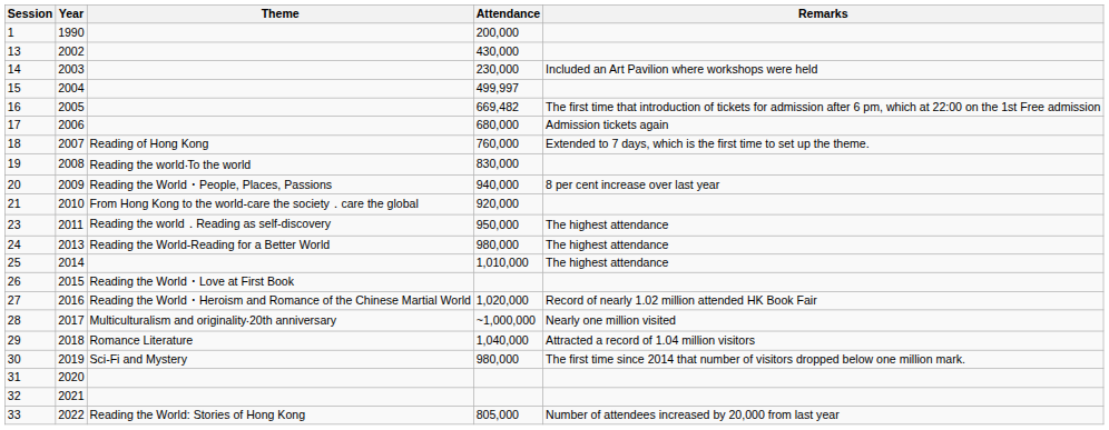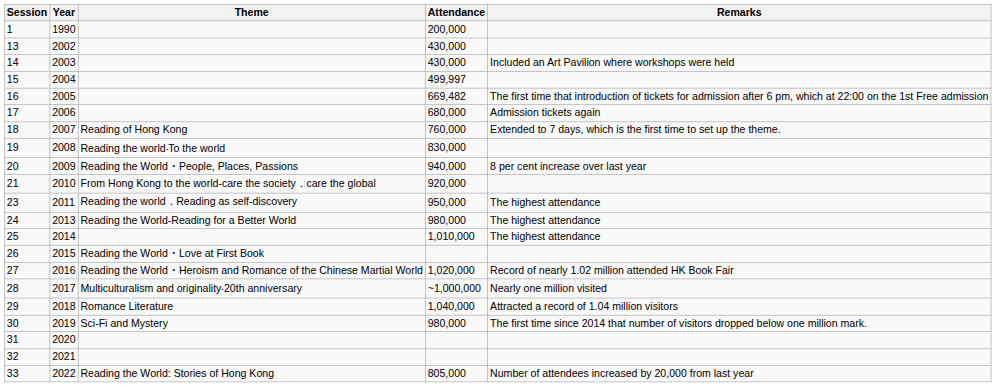 <table class="wikitable">
 <tr>
 <th>Session</th>
 <th>Year</th>
 <th>Theme</th>
 <th>Attendance</th>
 <th>Remarks</th>
 </tr>
 <tr>
 <td>1</td>
 <td>1990</td>
 <td></td>
 <td>200,000</td>
 <td></td>
 </tr>
 <tr>
 <td>13</td>
 <td>2002</td>
 <td></td>
 <td>430,000</td>
 <td></td>
 </tr>
 <tr>
 <td>14</td>
 <td>2003</td>
 <td></td>
-<td>230,000</td>
+<td>430,000</td>
 <td>Included an Art Pavilion where workshops were held</td>
 </tr>
 <tr>
 <td>15</td>
 <td>2004</td>
 <td></td>
 <td>499,997</td>
 <td></td>
 </tr>
 <tr>
 <td>16</td>
 <td>2005</td>
 <td></td>
 <td>669,482</td>
 <td>The first time that introduction of tickets for admission after 6 pm, which at 22:00 on the 1st Free admission</td>
 </tr>
 <tr>
 <td>17</td>
 <td>2006</td>
 <td></td>
 <td>680,000</td>
 <td>Admission tickets again</td>
 </tr>
 <tr>
 <td>18</td>
 <td>2007</td>
 <td>Reading of Hong Kong</td>
 <td>760,000</td>
 <td>Extended to 7 days, which is the first time to set up the theme.</td>
 </tr>
 <tr>
 <td>19</td>
 <td>2008</td>
 <td>Reading the world‧To the world</td>
 <td>830,000</td>
 <td></td>
 </tr>
 <tr>
 <td>20</td>
 <td>2009</td>
 <td>Reading the World ･ People, Places, Passions</td>
 <td>940,000</td>
 <td>8 per cent increase over last year</td>
 </tr>
 <tr>
 <td>21</td>
 <td>2010</td>
 <td>From Hong Kong to the world-care the society．care the global</td>
 <td>920,000</td>
 <td></td>
 </tr>
 <tr>
 <td>23</td>
 <td>2011</td>
 <td>Reading the world．Reading as self-discovery</td>
 <td>950,000</td>
 <td>The highest attendance</td>
 </tr>
 <tr>
 <td>24</td>
 <td>2013</td>
 <td>Reading the World-Reading for a Better World</td>
 <td>980,000</td>
 <td>The highest attendance</td>
 </tr>
 <tr>
 <td>25</td>
 <td>2014</td>
 <td></td>
 <td>1,010,000</td>
 <td>The highest attendance</td>
 </tr>
 <tr>
 <td>26</td>
 <td>2015</td>
 <td>Reading the World  ･ Love at First Book</td>
 <td></td>
 <td></td>
 </tr>
 <tr>
 <td>27</td>
 <td>2016</td>
 <td>Reading the World ･ Heroism and Romance of the Chinese Martial World</td>
 <td>1,020,000</td>
 <td>Record of nearly 1.02 million attended HK Book Fair</td>
 </tr>
 <tr>
 <td>28</td>
 <td>2017</td>
 <td>Multiculturalism and originality‧20th anniversary</td>
 <td>~1,000,000</td>
 <td>Nearly one million visited</td>
 </tr>
 <tr>
 <td>29</td>
 <td>2018</td>
 <td>Romance Literature</td>
 <td>1,040,000</td>
 <td>Attracted a record of 1.04 million visitors</td>
 </tr>
 <tr>
 <td>30</td>
 <td>2019</td>
 <td>Sci-Fi and Mystery</td>
 <td>980,000</td>
 <td>The first time since 2014 that number of visitors dropped below one million mark.</td>
 </tr>
 <tr>
 <td>31</td>
 <td>2020</td>
 <td></td>
 <td></td>
 <td></td>
 </tr>
 <tr>
 <td>32</td>
 <td>2021</td>
 <td></td>
 <td></td>
 <td></td>
 </tr>
 <tr>
 <td>33</td>
 <td>2022</td>
 <td>Reading the World: Stories of Hong Kong</td>
 <td>805,000</td>
 <td>Number of attendees increased by 20,000 from last year</td>
 </tr>
 </table>
